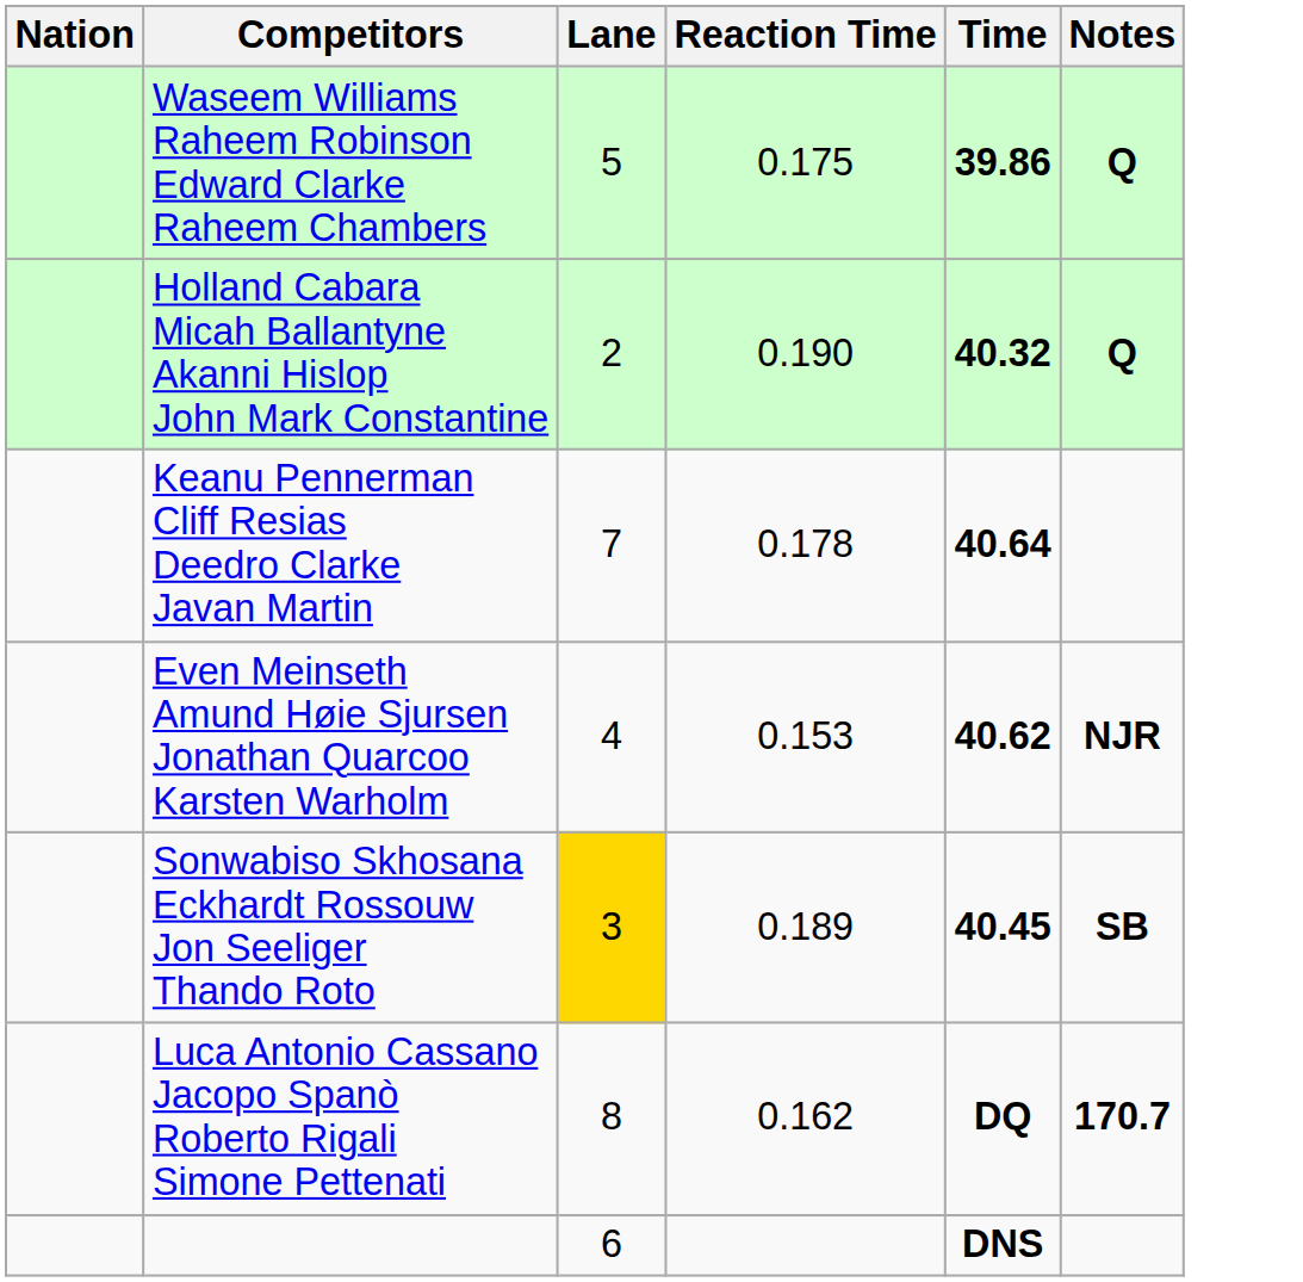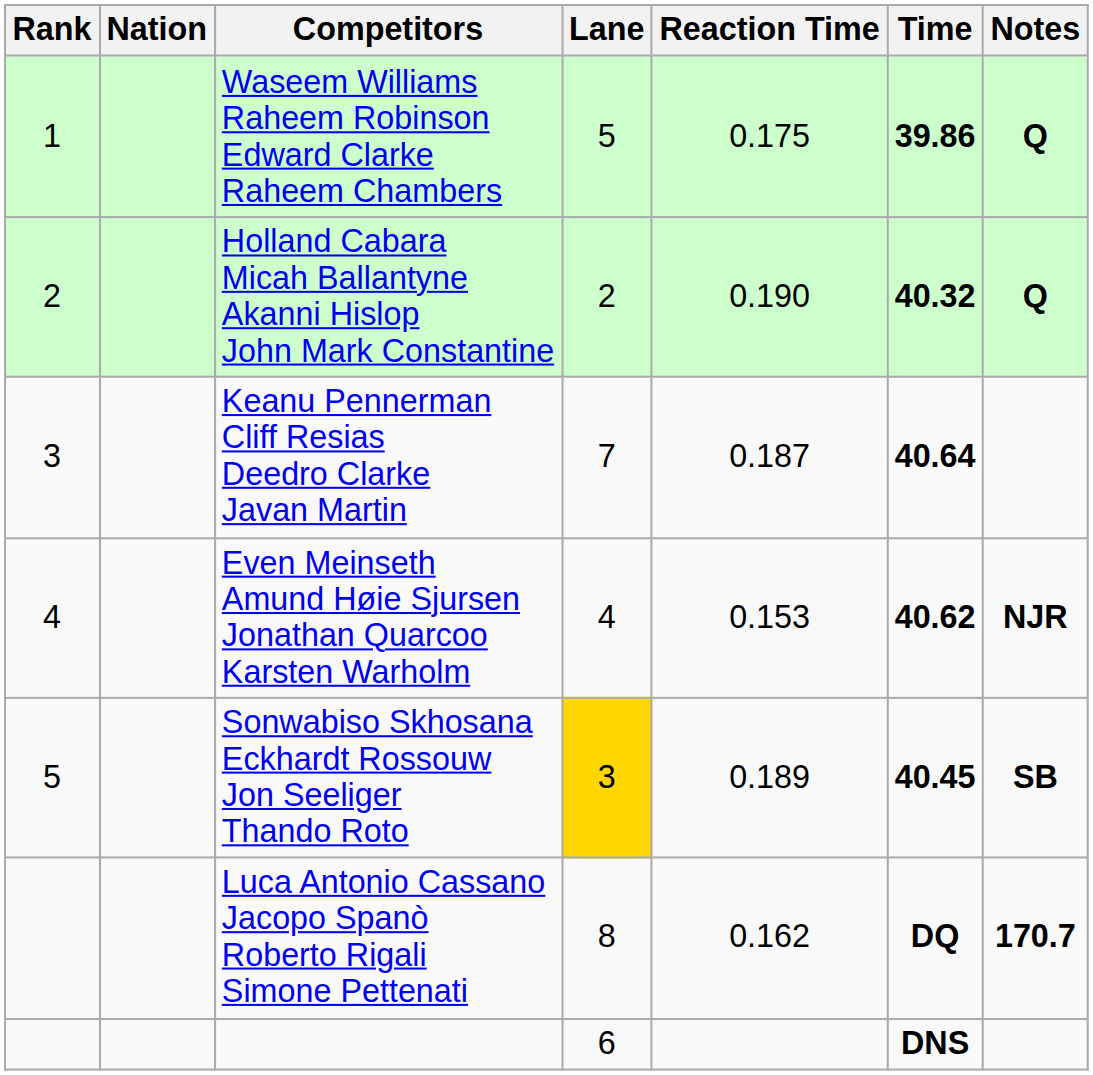 <table class="wikitable sortable" style="text-align:center">
 <tr>
+<th>Rank</th>
 <th>Nation</th>
 <th>Competitors</th>
 <th>Lane</th>
 <th>Reaction Time</th>
 <th>Time</th>
 <th>Notes</th>
 </tr>
 <tr bgcolor=ccffcc>
+<td>1</td>
 <td align=left></td>
 <td align=left><a href='#'>Waseem Williams</a><br><a href='#'>Raheem Robinson</a><br><a href='#'>Edward Clarke</a><br><a href='#'>Raheem Chambers</a></td>
 <td>5</td>
 <td>0.175</td>
 <td><strong>39.86</strong></td>
 <td><strong>Q</strong></td>
 </tr>
 <tr bgcolor=ccffcc>
+<td>2</td>
 <td align=left></td>
 <td align=left><a href='#'>Holland Cabara</a><br><a href='#'>Micah Ballantyne</a><br><a href='#'>Akanni Hislop</a><br><a href='#'>John Mark Constantine</a></td>
 <td>2</td>
 <td>0.190</td>
 <td><strong>40.32</strong></td>
 <td><strong>Q</strong></td>
 </tr>
 <tr>
+<td>3</td>
 <td align=left></td>
 <td align=left><a href='#'>Keanu Pennerman</a><br><a href='#'>Cliff Resias</a><br><a href='#'>Deedro Clarke</a><br><a href='#'>Javan Martin</a></td>
 <td>7</td>
-<td>0.178</td>
+<td>0.187</td>
 <td><strong>40.64</strong></td>
 <td></td>
 </tr>
 <tr>
+<td>4</td>
 <td align=left></td>
 <td align=left><a href='#'>Even Meinseth</a><br><a href='#'>Amund Høie Sjursen</a><br><a href='#'>Jonathan Quarcoo</a><br><a href='#'>Karsten Warholm</a></td>
 <td>4</td>
 <td>0.153</td>
 <td><strong>40.62</strong></td>
 <td><strong>NJR</strong></td>
 </tr>
 <tr>
+<td>5</td>
 <td align=left></td>
 <td align=left><a href='#'>Sonwabiso Skhosana</a><br><a href='#'>Eckhardt Rossouw</a><br><a href='#'>Jon Seeliger</a><br><a href='#'>Thando Roto</a></td>
 <td style="background: gold;">3</td>
 <td>0.189</td>
 <td><strong>40.45</strong></td>
 <td><strong>SB</strong></td>
 </tr>
 <tr>
+<td></td>
 <td align=left></td>
 <td align=left><a href='#'>Luca Antonio Cassano</a><br><a href='#'>Jacopo Spanò</a><br><a href='#'>Roberto Rigali</a><br><a href='#'>Simone Pettenati</a></td>
 <td>8</td>
 <td>0.162</td>
 <td><strong>DQ</strong></td>
 <td><strong>170.7</strong></td>
 </tr>
 <tr>
+<td></td>
 <td align=left></td>
 <td align=left></td>
 <td>6</td>
 <td></td>
 <td><strong>DNS</strong></td>
 <td></td>
 </tr>
 </table>
